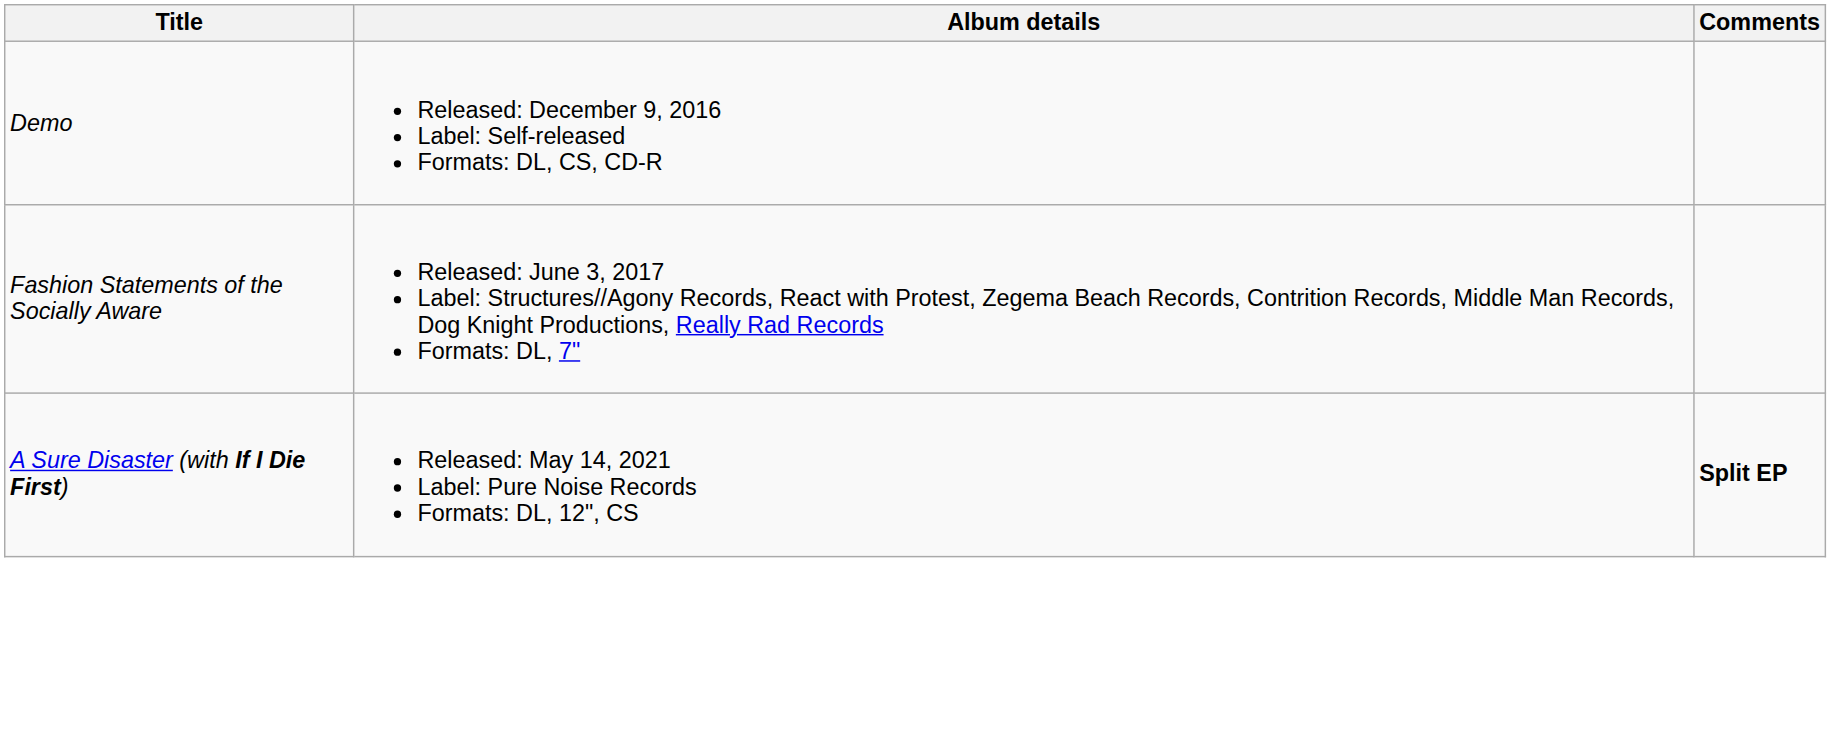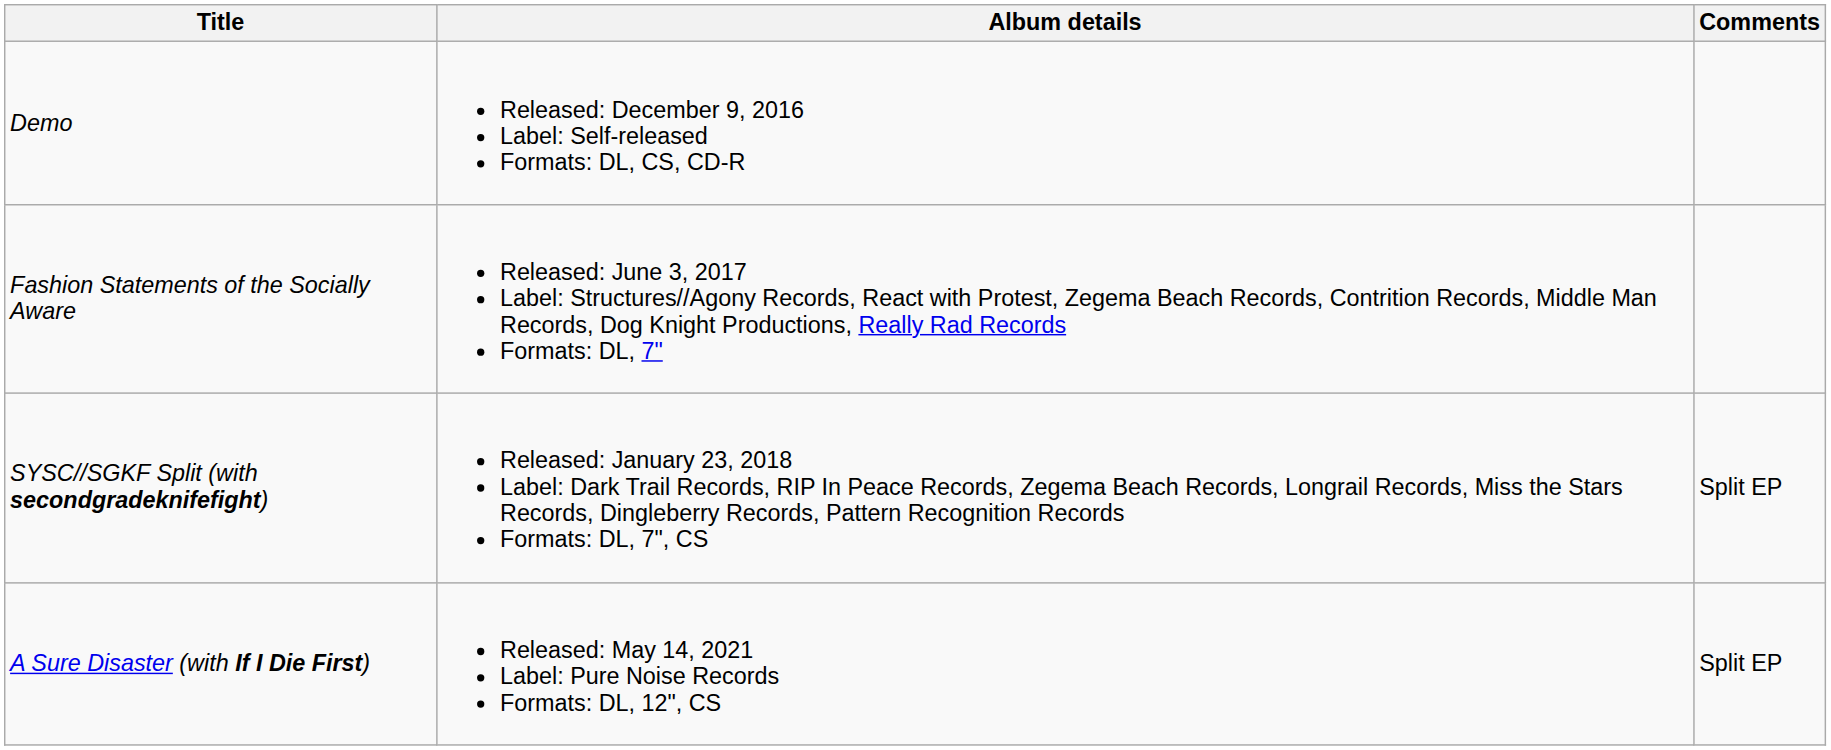 <table class="wikitable">
 <tr>
 <th>Title</th>
 <th>Album details</th>
 <th>Comments</th>
 </tr>
 <tr>
 <td><em>Demo</em></td>
 <td><br><ul><li>Released: December 9, 2016</li><li>Label: Self-released</li><li>Formats: DL, CS, CD-R</li></ul></td>
 <td></td>
 </tr>
 <tr>
 <td><em>Fashion Statements of the Socially Aware</em></td>
 <td><br><ul><li>Released: June 3, 2017</li><li>Label: Structures//Agony Records, React with Protest, Zegema Beach Records, Contrition Records, Middle Man Records, Dog Knight Productions, <a href='#'>Really Rad Records</a></li><li>Formats:  DL, <a href='#'>7"</a></li></ul></td>
 <td></td>
 </tr>
 <tr>
+<td><em>SYSC//SGKF Split (with <strong>secondgradeknifefight</strong>)</em></td>
+<td><br><ul><li>Released: January 23, 2018</li><li>Label: Dark Trail Records, RIP In Peace Records, Zegema Beach Records, Longrail Records, Miss the Stars Records, Dingleberry Records, Pattern Recognition Records</li><li>Formats: DL, 7", CS</li></ul></td>
+<td>Split EP</td>
+</tr>
+<tr>
 <td><em><a href='#'>A Sure Disaster</a> (with <strong>If I Die First</strong>)</em></td>
 <td><br><ul><li>Released: May 14, 2021</li><li>Label: Pure Noise Records</li><li>Formats: DL, 12", CS</li></ul></td>
-<td><strong>Split EP</strong></td>
+<td>Split EP</td>
 </tr>
 </table>
